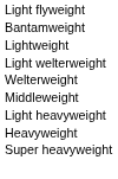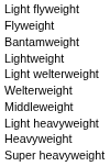 <table>
 <tr>
 <td rowspan=2>Light flyweight<br></td>
 <td rowspan=2></td>
 <td rowspan=2></td>
 <td></td>
 </tr>
 <tr>
+<td></td>
+</tr>
+<tr>
+<td>Flyweight<br></td>
+<td></td>
+<td></td>
 <td></td>
 </tr>
 <tr>
 <td rowspan=2>Bantamweight<br></td>
 <td rowspan=2></td>
 <td rowspan=2></td>
 <td></td>
 </tr>
 <tr>
 <td></td>
 </tr>
 <tr>
 <td rowspan=2>Lightweight<br></td>
 <td rowspan=2></td>
 <td rowspan=2></td>
 <td></td>
 </tr>
 <tr>
 <td></td>
 </tr>
 <tr>
 <td rowspan=2>Light welterweight<br></td>
 <td rowspan=2></td>
 <td rowspan=2></td>
 <td></td>
 </tr>
 <tr>
 <td></td>
 </tr>
 <tr>
 <td rowspan=2>Welterweight<br></td>
 <td rowspan=2></td>
 <td rowspan=2></td>
 <td></td>
 </tr>
 <tr>
 <td></td>
 </tr>
 <tr>
 <td rowspan=2>Middleweight<br></td>
 <td rowspan=2></td>
 <td rowspan=2></td>
 <td></td>
 </tr>
 <tr>
 <td></td>
 </tr>
 <tr>
 <td rowspan=2>Light heavyweight<br></td>
 <td rowspan=2></td>
 <td rowspan=2></td>
 <td></td>
 </tr>
 <tr>
 <td></td>
 </tr>
 <tr>
 <td rowspan=2>Heavyweight<br></td>
 <td rowspan=2></td>
 <td rowspan=2></td>
 <td></td>
 </tr>
 <tr>
 <td></td>
 </tr>
 <tr>
 <td rowspan=2>Super heavyweight<br></td>
 <td rowspan=2></td>
 <td rowspan=2></td>
 <td></td>
 </tr>
 <tr>
 <td></td>
 </tr>
 </table>
